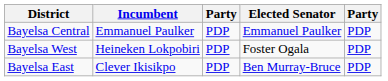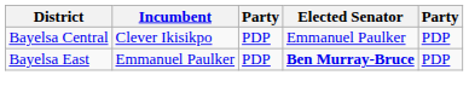 <table class="sortable wikitable" style="font-size:95%;line-height:14px;">
 <tr>
 <th class="unsortable">District</th>
 <th class="unsortable"><a href='#'>Incumbent</a></th>
 <th>Party</th>
 <th class="unsortable">Elected Senator</th>
 <th>Party</th>
 </tr>
 <tr>
 <td><a href='#'>Bayelsa Central</a></td>
-<td><a href='#'>Emmanuel Paulker</a></td>
+<td><a href='#'>Clever Ikisikpo</a></td>
 <td><a href='#'>PDP</a></td>
 <td><a href='#'>Emmanuel Paulker</a></td>
 <td><a href='#'>PDP</a></td>
 </tr>
 <tr>
-<td><a href='#'>Bayelsa West</a></td>
-<td><a href='#'>Heineken Lokpobiri</a></td>
+<td><a href='#'>Bayelsa East</a></td>
+<td><a href='#'>Emmanuel Paulker</a></td>
 <td><a href='#'>PDP</a></td>
-<td>Foster Ogala</td>
-<td><a href='#'>PDP</a></td>
-</tr>
-<tr>
-<td><a href='#'>Bayelsa East</a></td>
-<td><a href='#'>Clever Ikisikpo</a></td>
-<td><a href='#'>PDP</a></td>
-<td><a href='#'>Ben Murray-Bruce</a></td>
+<td><strong><a href='#'>Ben Murray-Bruce</a></strong></td>
 <td><a href='#'>PDP</a></td>
 </tr>
 </table>
